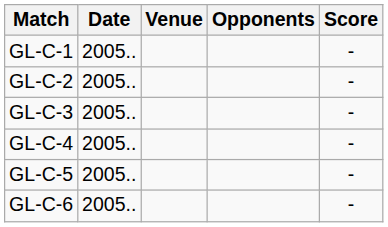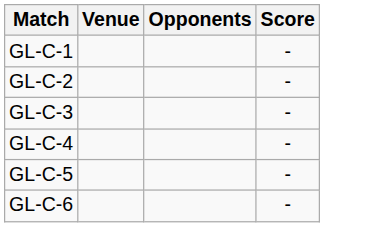 <table class="wikitable" style="text-align:center;">
 <tr>
 <th>Match</th>
-<th>Date</th>
 <th>Venue</th>
 <th>Opponents</th>
 <th>Score</th>
 </tr>
 <tr>
 <td>GL-C-1</td>
-<td>2005..</td>
 <td><a href='#'></a></td>
 <td><a href='#'></a></td>
 <td>-</td>
 </tr>
 <tr>
 <td>GL-C-2</td>
-<td>2005..</td>
 <td><a href='#'></a></td>
 <td><a href='#'></a></td>
 <td>-</td>
 </tr>
 <tr>
 <td>GL-C-3</td>
-<td>2005..</td>
 <td><a href='#'></a></td>
 <td><a href='#'></a></td>
 <td>-</td>
 </tr>
 <tr>
 <td>GL-C-4</td>
-<td>2005..</td>
 <td><a href='#'></a></td>
 <td><a href='#'></a></td>
 <td>-</td>
 </tr>
 <tr>
 <td>GL-C-5</td>
-<td>2005..</td>
 <td><a href='#'></a></td>
 <td><a href='#'></a></td>
 <td>-</td>
 </tr>
 <tr>
 <td>GL-C-6</td>
-<td>2005..</td>
 <td><a href='#'></a></td>
 <td><a href='#'></a></td>
 <td>-</td>
 </tr>
 </table>
